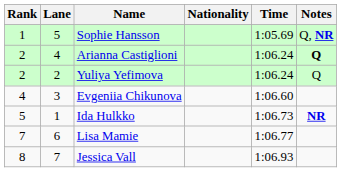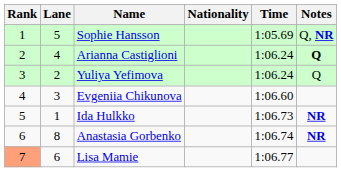 <table class="wikitable sortable" style="text-align:center">
 <tr>
 <th>Rank</th>
 <th>Lane</th>
 <th>Name</th>
 <th>Nationality</th>
 <th>Time</th>
 <th>Notes</th>
 </tr>
 <tr bgcolor=ccffcc>
 <td>1</td>
 <td>5</td>
 <td align=left><a href='#'>Sophie Hansson</a></td>
 <td align=left></td>
 <td>1:05.69</td>
 <td>Q, <strong><a href='#'>NR</a></strong></td>
 </tr>
 <tr bgcolor=ccffcc>
 <td>2</td>
 <td>4</td>
 <td align=left><a href='#'>Arianna Castiglioni</a></td>
 <td align=left></td>
 <td>1:06.24</td>
 <td><strong>Q</strong></td>
 </tr>
 <tr bgcolor=ccffcc>
-<td>2</td>
+<td>3</td>
 <td>2</td>
 <td align=left><a href='#'>Yuliya Yefimova</a></td>
 <td align=left></td>
 <td>1:06.24</td>
 <td>Q</td>
 </tr>
 <tr>
 <td>4</td>
 <td>3</td>
 <td align=left><a href='#'>Evgeniia Chikunova</a></td>
 <td align=left></td>
 <td>1:06.60</td>
 <td></td>
 </tr>
 <tr>
 <td>5</td>
 <td>1</td>
 <td align=left><a href='#'>Ida Hulkko</a></td>
 <td align=left></td>
 <td>1:06.73</td>
 <td><strong><a href='#'>NR</a></strong></td>
 </tr>
 <tr>
-<td>7</td>
+<td>6</td>
+<td>8</td>
+<td align=left><a href='#'>Anastasia Gorbenko</a></td>
+<td align=left></td>
+<td>1:06.74</td>
+<td><strong><a href='#'>NR</a></strong></td>
+</tr>
+<tr>
+<td style="background: lightsalmon;">7</td>
 <td>6</td>
 <td align=left><a href='#'>Lisa Mamie</a></td>
 <td align=left></td>
 <td>1:06.77</td>
 <td></td>
 </tr>
-<tr>
-<td>8</td>
-<td>7</td>
-<td align=left><a href='#'>Jessica Vall</a></td>
-<td align=left></td>
-<td>1:06.93</td>
-<td></td>
-</tr>
 </table>
